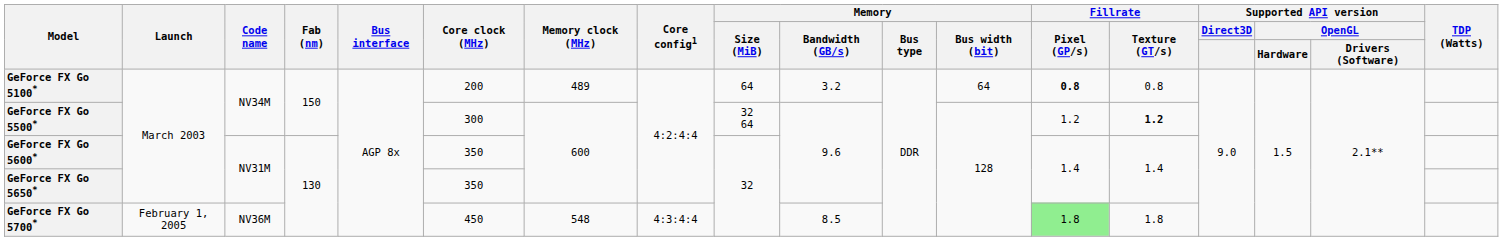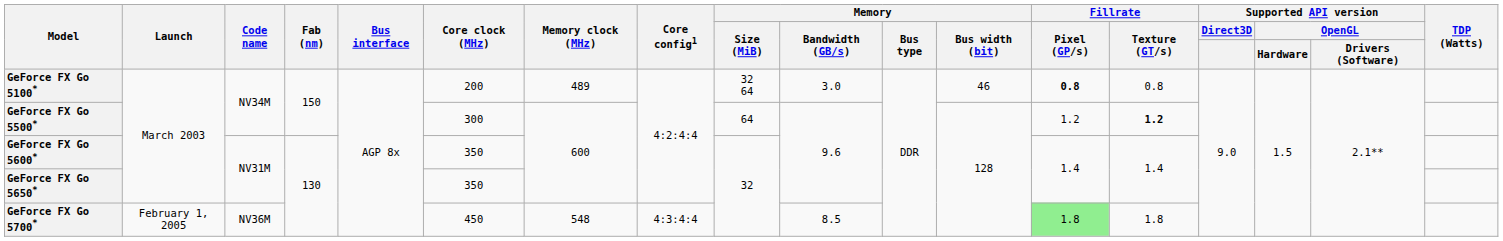 <table class="mw-datatable wikitable sortable sort-under" style="font-size:85%; text-align:center;">
 <tr>
 <th rowspan=3>Model</th>
 <th rowspan=3>Launch</th>
 <th rowspan=3><a href='#'>Code name</a></th>
 <th rowspan=3>Fab (<a href='#'>nm</a>)</th>
 <th rowspan=3><a href='#'>Bus</a> <a href='#'>interface</a></th>
 <th rowspan=3>Core clock (<a href='#'>MHz</a>)</th>
 <th rowspan=3>Memory clock (<a href='#'>MHz</a>)</th>
 <th rowspan=3>Core config<sup>1</sup></th>
 <th colspan=4>Memory</th>
 <th colspan="2"><a href='#'>Fillrate</a></th>
 <th colspan="3">Supported <a href='#'>API</a> version</th>
 <th rowspan=3><a href='#'>TDP</a> (Watts)</th>
 </tr>
 <tr>
 <th rowspan=2>Size (<a href='#'>MiB</a>)</th>
 <th rowspan=2>Bandwidth (<a href='#'>GB/s</a>)</th>
 <th rowspan=2>Bus type</th>
 <th rowspan=2>Bus width (<a href='#'>bit</a>)</th>
 <th rowspan="2">Pixel (<a href='#'>GP</a>/s)</th>
 <th rowspan="2">Texture (<a href='#'>GT</a>/s)</th>
 <th><a href='#'>Direct3D</a></th>
 <th colspan="2"><a href='#'>OpenGL</a></th>
 </tr>
 <tr>
 <th></th>
 <th>Hardware</th>
 <th>Drivers (Software)</th>
 </tr>
 <tr>
 <th style="text-align:left;">GeForce FX Go 5100<sup>*</sup></th>
 <td rowspan="4">March 2003</td>
 <td rowspan="2">NV34M</td>
 <td rowspan="2">150</td>
 <td rowspan="5">AGP 8x</td>
 <td>200</td>
 <td>489</td>
 <td rowspan="4">4:2:4:4</td>
-<td>64</td>
-<td>3.2</td>
+<td>32<br>64</td>
+<td>3.0</td>
 <td rowspan="5">DDR</td>
-<td>64</td>
+<td>46</td>
 <td><strong>0.8</strong></td>
 <td>0.8</td>
 <td rowspan="5">9.0</td>
 <td rowspan="5">1.5</td>
 <td rowspan="5">2.1**</td>
 <td></td>
 </tr>
 <tr>
 <th style="text-align:left;">GeForce FX Go 5500<sup>*</sup></th>
 <td>300</td>
 <td rowspan="3">600</td>
-<td>32<br>64</td>
+<td>64</td>
 <td rowspan="3">9.6</td>
 <td rowspan="4">128</td>
 <td>1.2</td>
 <td><strong>1.2</strong></td>
 <td></td>
 </tr>
 <tr>
 <th style="text-align:left;">GeForce FX Go 5600<sup>*</sup></th>
 <td rowspan="2">NV31M</td>
 <td rowspan="3">130</td>
 <td>350</td>
 <td rowspan="3">32</td>
 <td rowspan="2">1.4</td>
 <td rowspan="2">1.4</td>
 <td></td>
 </tr>
 <tr>
 <th style="text-align:left;">GeForce FX Go 5650<sup>*</sup></th>
 <td>350</td>
 <td></td>
 </tr>
 <tr>
 <th style="text-align:left;">GeForce FX Go 5700<sup>*</sup></th>
 <td>February 1, 2005</td>
 <td>NV36M</td>
 <td>450</td>
 <td>548</td>
 <td>4:3:4:4</td>
 <td>8.5</td>
 <td style="background: lightgreen;">1.8</td>
 <td>1.8</td>
 <td></td>
 </tr>
 </table>
